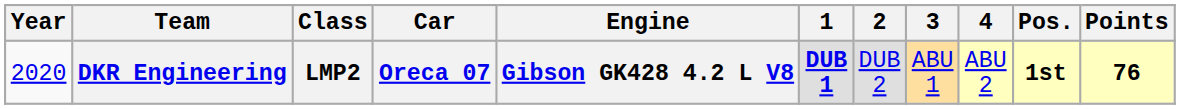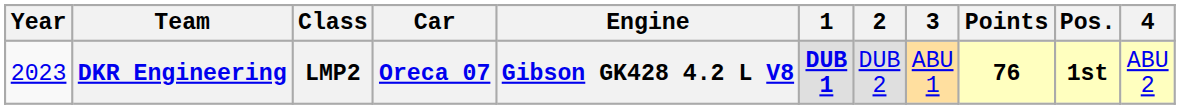 <table class="wikitable" style="text-align:center; font-size:85%">
 <tr>
 <th>Year</th>
 <th>Team</th>
 <th>Class</th>
 <th>Car</th>
 <th>Engine</th>
 <th>1</th>
 <th>2</th>
 <th>3</th>
+<th>Points</th>
+<th>Pos.</th>
 <th>4</th>
-<th>Pos.</th>
-<th>Points</th>
 </tr>
 <tr>
-<td><a href='#'>2020</a></td>
+<td><a href='#'>2023</a></td>
 <th nowrap><a href='#'>DKR Engineering</a></th>
 <th nowrap>LMP2</th>
 <th nowrap><a href='#'>Oreca 07</a></th>
 <th nowrap><a href='#'>Gibson</a> GK428 4.2 L <a href='#'>V8</a></th>
 <td style="background:#DFDFDF;"><strong><a href='#'>DUB<br>1</a><br></strong></td>
 <td style="background:#DFDFDF;"><a href='#'>DUB<br>2</a><br></td>
 <td style="background:#FFDF9F;"><a href='#'>ABU<br>1</a><br></td>
+<th style="background:#FFFFBF;">76</th>
+<th style="background:#FFFFBF;">1st</th>
 <td style="background:#FFFFBF;"><a href='#'>ABU<br>2</a><br></td>
-<th style="background:#FFFFBF;">1st</th>
-<th style="background:#FFFFBF;">76</th>
 </tr>
 </table>
